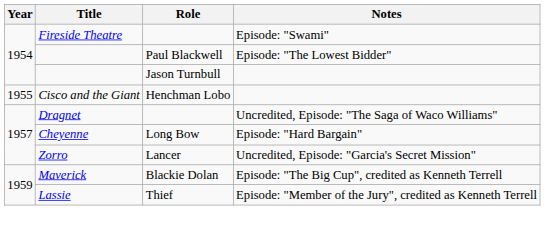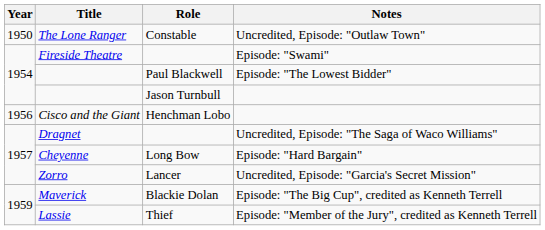 <table class="wikitable sortable">
 <tr>
 <th>Year</th>
 <th>Title</th>
 <th>Role</th>
 <th class="unsortable">Notes</th>
+</tr>
+<tr>
+<td>1950</td>
+<td><em><a href='#'>The Lone Ranger</a></em></td>
+<td>Constable</td>
+<td>Uncredited, Episode: "Outlaw Town"</td>
 </tr>
 <tr>
 <td rowspan="3">1954</td>
 <td><em><a href='#'>Fireside Theatre</a></em></td>
 <td></td>
 <td>Episode: "Swami"</td>
 </tr>
 <tr>
 <td><em></em></td>
 <td>Paul Blackwell</td>
 <td>Episode: "The Lowest Bidder"</td>
 </tr>
 <tr>
 <td><em></em></td>
 <td>Jason Turnbull</td>
 <td></td>
 </tr>
 <tr>
-<td>1955</td>
+<td>1956</td>
 <td><em>Cisco and the Giant</em></td>
 <td>Henchman Lobo</td>
 <td></td>
 </tr>
 <tr>
 <td rowspan="3">1957</td>
 <td><em><a href='#'>Dragnet</a></em></td>
 <td></td>
 <td>Uncredited, Episode: "The Saga of Waco Williams"</td>
 </tr>
 <tr>
 <td><em><a href='#'>Cheyenne</a></em></td>
 <td>Long Bow</td>
 <td>Episode: "Hard Bargain"</td>
 </tr>
 <tr>
 <td><em><a href='#'>Zorro</a></em></td>
 <td>Lancer</td>
 <td>Uncredited, Episode: "Garcia's Secret Mission"</td>
 </tr>
 <tr>
 <td rowspan="2">1959</td>
 <td><em><a href='#'>Maverick</a></em></td>
 <td>Blackie Dolan</td>
 <td>Episode: "The Big Cup", credited as Kenneth Terrell</td>
 </tr>
 <tr>
 <td><em><a href='#'>Lassie</a></em></td>
 <td>Thief</td>
 <td>Episode: "Member of the Jury", credited as Kenneth Terrell</td>
 </tr>
 </table>
